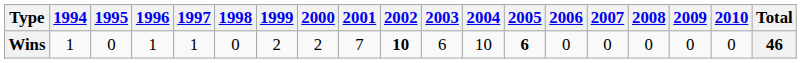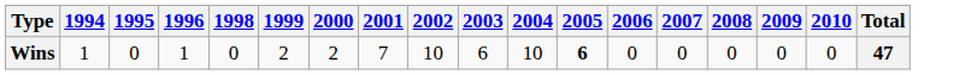 <table class="wikitable">
 <tr>
 <th scope="col">Type</th>
 <th scope="col"><a href='#'>1994</a></th>
 <th scope="col"><a href='#'>1995</a></th>
 <th scope="col"><a href='#'>1996</a></th>
-<th scope="col"><a href='#'>1997</a></th>
 <th scope="col"><a href='#'>1998</a></th>
 <th scope="col"><a href='#'>1999</a></th>
 <th scope="col"><a href='#'>2000</a></th>
 <th scope="col"><a href='#'>2001</a></th>
 <th scope="col"><a href='#'>2002</a></th>
 <th scope="col"><a href='#'>2003</a></th>
 <th scope="col"><a href='#'>2004</a></th>
 <th scope="col"><a href='#'>2005</a></th>
 <th scope="col"><a href='#'>2006</a></th>
 <th scope="col"><a href='#'>2007</a></th>
 <th scope="col"><a href='#'>2008</a></th>
 <th scope="col"><a href='#'>2009</a></th>
 <th scope="col"><a href='#'>2010</a></th>
 <th scope="col">Total</th>
 </tr>
 <tr align=center>
 <th>Wins</th>
 <td>1</td>
 <td>0</td>
 <td>1</td>
-<td>1</td>
 <td>0</td>
 <td>2</td>
 <td>2</td>
 <td>7</td>
-<td><strong>10</strong></td>
+<td>10</td>
 <td>6</td>
 <td>10</td>
 <td><strong>6</strong></td>
 <td>0</td>
 <td>0</td>
 <td>0</td>
 <td>0</td>
 <td>0</td>
-<th>46</th>
+<th>47</th>
 </tr>
 </table>
